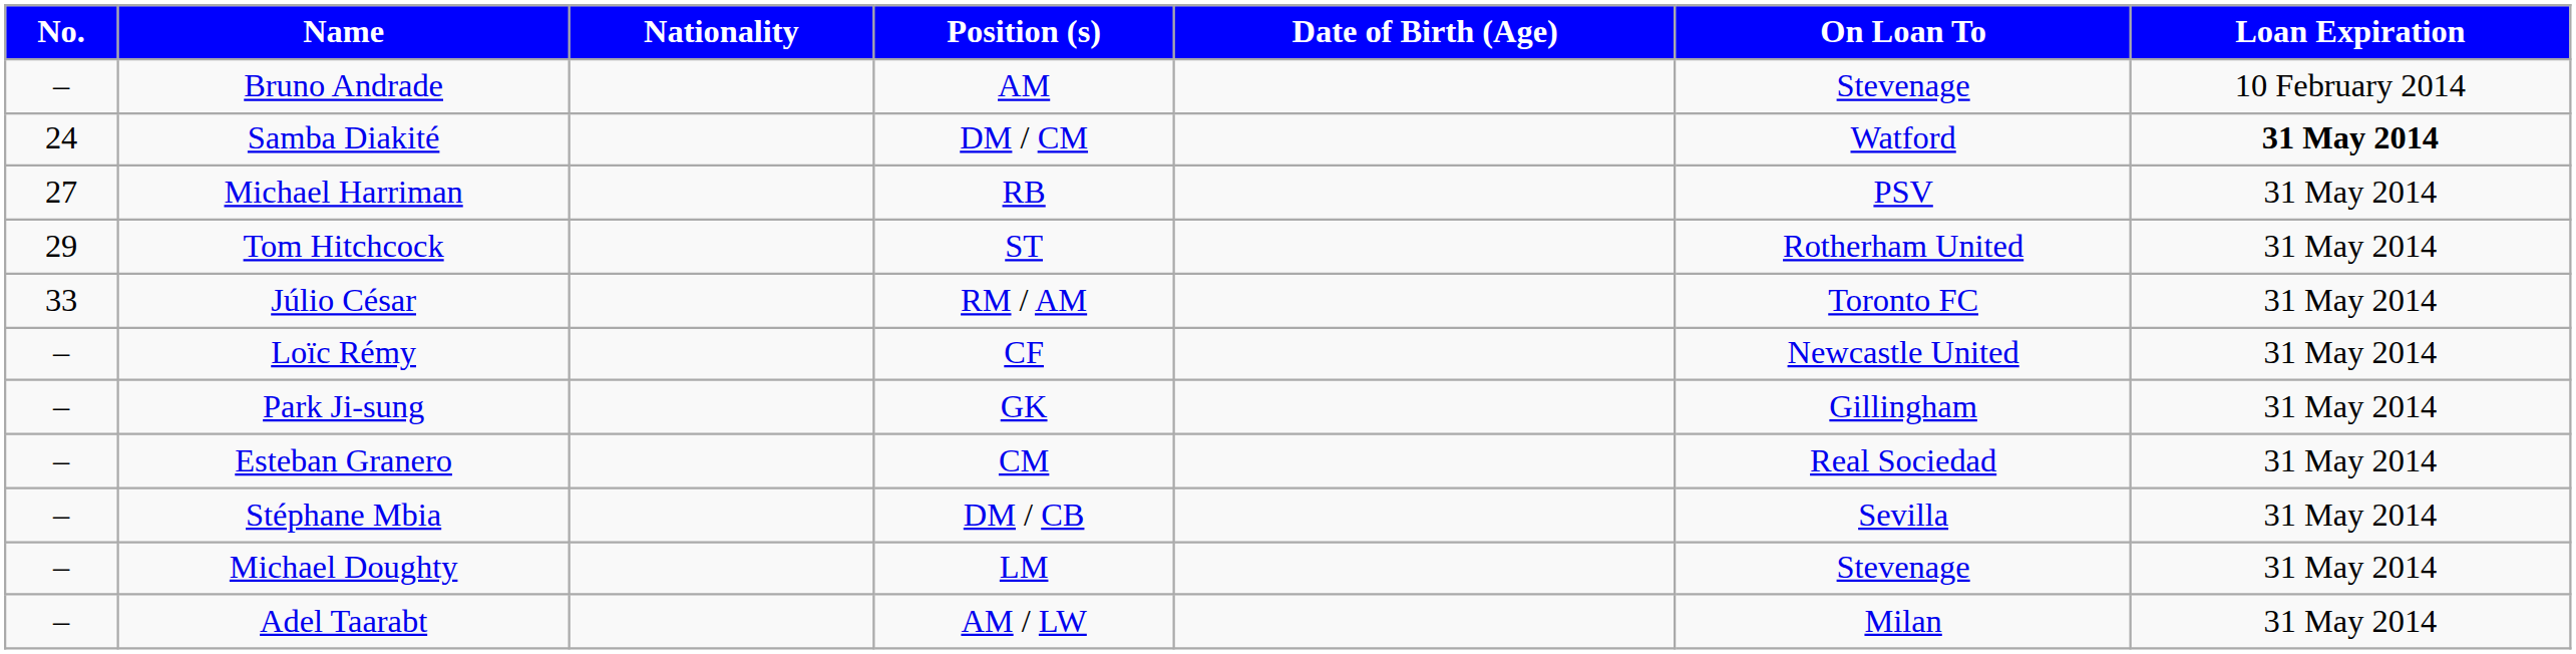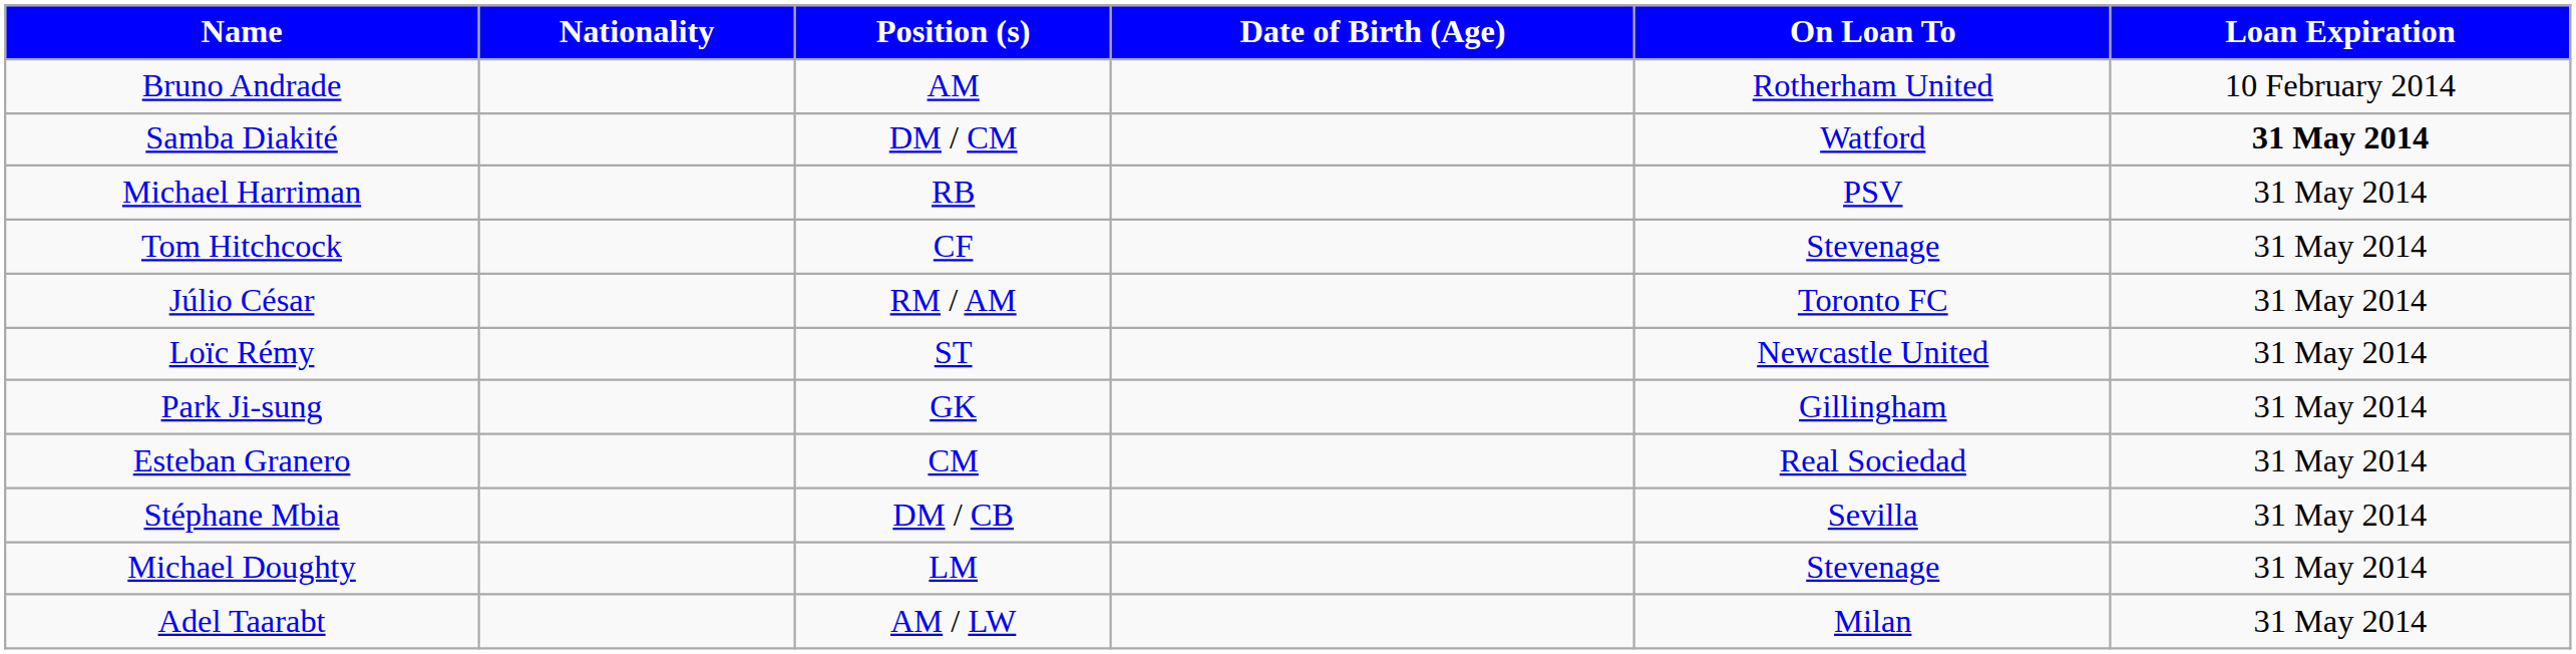 <table class="wikitable" style="text-align:center; font-size:90%; width:90%;">
 <tr>
-<th style="background:#0000FF; color:white; text-align:center;">No.</th>
 <th style="background:#0000FF; color:white; text-align:center;">Name</th>
 <th style="background:#0000FF; color:white; text-align:center;">Nationality</th>
 <th style="background:#0000FF; color:white; text-align:center;">Position (s)</th>
 <th style="background:#0000FF; color:white; text-align:center;">Date of Birth (Age)</th>
 <th style="background:#0000FF; color:white; text-align:center;">On Loan To</th>
 <th style="background:#0000FF; color:white; text-align:center;">Loan Expiration</th>
 </tr>
 <tr>
-<td>–</td>
 <td><a href='#'>Bruno Andrade</a></td>
 <td></td>
 <td><a href='#'>AM</a></td>
 <td></td>
-<td> <a href='#'>Stevenage</a></td>
+<td> <a href='#'>Rotherham United</a></td>
 <td>10 February 2014</td>
 </tr>
 <tr>
-<td>24</td>
 <td><a href='#'>Samba Diakité</a></td>
 <td></td>
 <td><a href='#'>DM</a> / <a href='#'>CM</a></td>
 <td></td>
 <td> <a href='#'>Watford</a></td>
 <td><strong>31 May 2014</strong></td>
 </tr>
 <tr>
-<td>27</td>
 <td><a href='#'>Michael Harriman</a></td>
 <td></td>
 <td><a href='#'>RB</a></td>
 <td></td>
 <td> <a href='#'>PSV</a></td>
 <td>31 May 2014</td>
 </tr>
 <tr>
-<td>29</td>
 <td><a href='#'>Tom Hitchcock</a></td>
 <td></td>
-<td><a href='#'>ST</a></td>
+<td><a href='#'>CF</a></td>
 <td></td>
-<td> <a href='#'>Rotherham United</a></td>
+<td> <a href='#'>Stevenage</a></td>
 <td>31 May 2014</td>
 </tr>
 <tr>
-<td>33</td>
 <td><a href='#'>Júlio César</a></td>
 <td></td>
 <td><a href='#'>RM</a> / <a href='#'>AM</a></td>
 <td></td>
 <td> <a href='#'>Toronto FC</a></td>
 <td>31 May 2014</td>
 </tr>
 <tr>
-<td>–</td>
 <td><a href='#'>Loïc Rémy</a></td>
 <td></td>
-<td><a href='#'>CF</a></td>
+<td><a href='#'>ST</a></td>
 <td></td>
 <td> <a href='#'>Newcastle United</a></td>
 <td>31 May 2014</td>
 </tr>
 <tr>
-<td>–</td>
 <td><a href='#'>Park Ji-sung</a></td>
 <td></td>
 <td><a href='#'>GK</a></td>
 <td></td>
 <td> <a href='#'>Gillingham</a></td>
 <td>31 May 2014</td>
 </tr>
 <tr>
-<td>–</td>
 <td><a href='#'>Esteban Granero</a></td>
 <td></td>
 <td><a href='#'>CM</a></td>
 <td></td>
 <td> <a href='#'>Real Sociedad</a></td>
 <td>31 May 2014</td>
 </tr>
 <tr>
-<td>–</td>
 <td><a href='#'>Stéphane Mbia</a></td>
 <td></td>
 <td><a href='#'>DM</a> / <a href='#'>CB</a></td>
 <td></td>
 <td> <a href='#'>Sevilla</a></td>
 <td>31 May 2014</td>
 </tr>
 <tr>
-<td>–</td>
 <td><a href='#'>Michael Doughty</a></td>
 <td></td>
 <td><a href='#'>LM</a></td>
 <td></td>
 <td> <a href='#'>Stevenage</a></td>
 <td>31 May 2014</td>
 </tr>
 <tr>
-<td>–</td>
 <td><a href='#'>Adel Taarabt</a></td>
 <td></td>
 <td><a href='#'>AM</a> / <a href='#'>LW</a></td>
 <td></td>
 <td> <a href='#'>Milan</a></td>
 <td>31 May 2014</td>
 </tr>
 </table>
